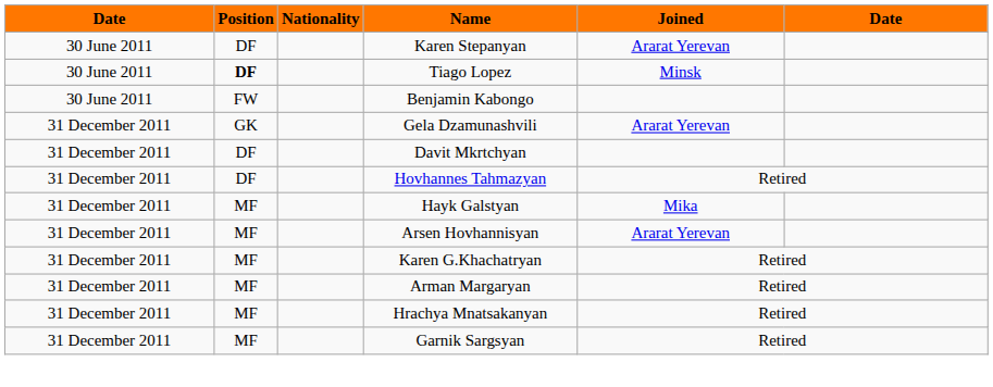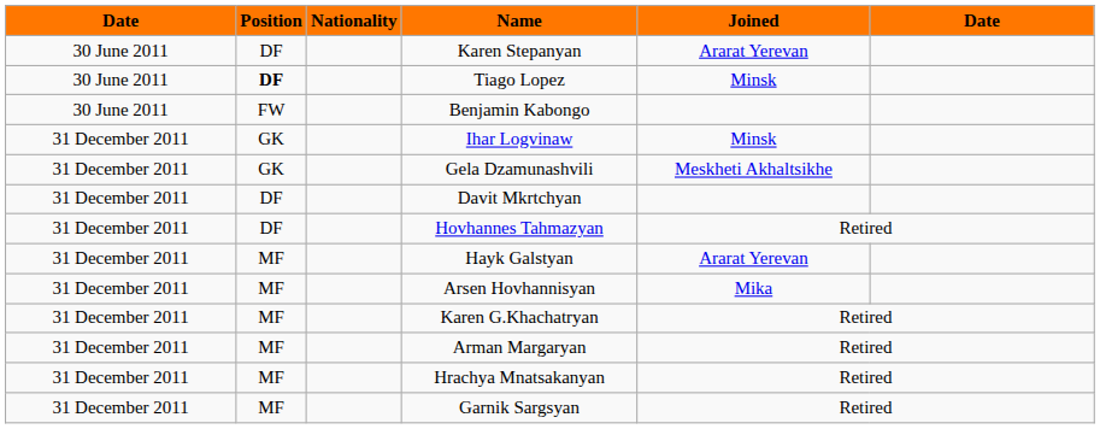 <table class="wikitable"  style="text-align:center; font-size:90%; ">
 <tr>
 <th style="background:#FF7700; color:#000000; width:200px;">Date</th>
 <th style="background:#FF7700; color:#000000; width:50px;">Position</th>
 <th style="background:#FF7700; color:#000000; width:50px;">Nationality</th>
 <th style="background:#FF7700; color:#000000; width:200px;">Name</th>
 <th style="background:#FF7700; color:#000000; width:200px;">Joined</th>
 <th style="background:#FF7700; color:#000000; width:200px;">Date</th>
 </tr>
 <tr>
 <td>30 June 2011</td>
 <td>DF</td>
 <td></td>
 <td>Karen Stepanyan</td>
 <td><a href='#'>Ararat Yerevan</a></td>
 <td></td>
 </tr>
 <tr>
 <td>30 June 2011</td>
 <td><strong>DF</strong></td>
 <td></td>
 <td>Tiago Lopez</td>
 <td><a href='#'>Minsk</a></td>
 <td></td>
 </tr>
 <tr>
 <td>30 June 2011</td>
 <td>FW</td>
 <td></td>
 <td>Benjamin Kabongo</td>
 <td></td>
 <td></td>
 </tr>
 <tr>
 <td>31 December 2011</td>
 <td>GK</td>
 <td></td>
+<td><a href='#'>Ihar Logvinaw</a></td>
+<td><a href='#'>Minsk</a></td>
+<td></td>
+</tr>
+<tr>
+<td>31 December 2011</td>
+<td>GK</td>
+<td></td>
 <td>Gela Dzamunashvili</td>
-<td><a href='#'>Ararat Yerevan</a></td>
+<td><a href='#'>Meskheti Akhaltsikhe</a></td>
 <td></td>
 </tr>
 <tr>
 <td>31 December 2011</td>
 <td>DF</td>
 <td></td>
 <td>Davit Mkrtchyan</td>
 <td></td>
 <td></td>
 </tr>
 <tr>
 <td>31 December 2011</td>
 <td>DF</td>
 <td></td>
 <td><a href='#'>Hovhannes Tahmazyan</a></td>
 <td colspan="2">Retired</td>
 </tr>
 <tr>
 <td>31 December 2011</td>
 <td>MF</td>
 <td></td>
 <td>Hayk Galstyan</td>
-<td><a href='#'>Mika</a></td>
+<td><a href='#'>Ararat Yerevan</a></td>
 <td></td>
 </tr>
 <tr>
 <td>31 December 2011</td>
 <td>MF</td>
 <td></td>
 <td>Arsen Hovhannisyan</td>
-<td><a href='#'>Ararat Yerevan</a></td>
+<td><a href='#'>Mika</a></td>
 <td></td>
 </tr>
 <tr>
 <td>31 December 2011</td>
 <td>MF</td>
 <td></td>
 <td>Karen G.Khachatryan</td>
 <td colspan="2">Retired</td>
 </tr>
 <tr>
 <td>31 December 2011</td>
 <td>MF</td>
 <td></td>
 <td>Arman Margaryan</td>
 <td colspan="2">Retired</td>
 </tr>
 <tr>
 <td>31 December 2011</td>
 <td>MF</td>
 <td></td>
 <td>Hrachya Mnatsakanyan</td>
 <td colspan="2">Retired</td>
 </tr>
 <tr>
 <td>31 December 2011</td>
 <td>MF</td>
 <td></td>
 <td>Garnik Sargsyan</td>
 <td colspan="2">Retired</td>
 </tr>
 </table>
